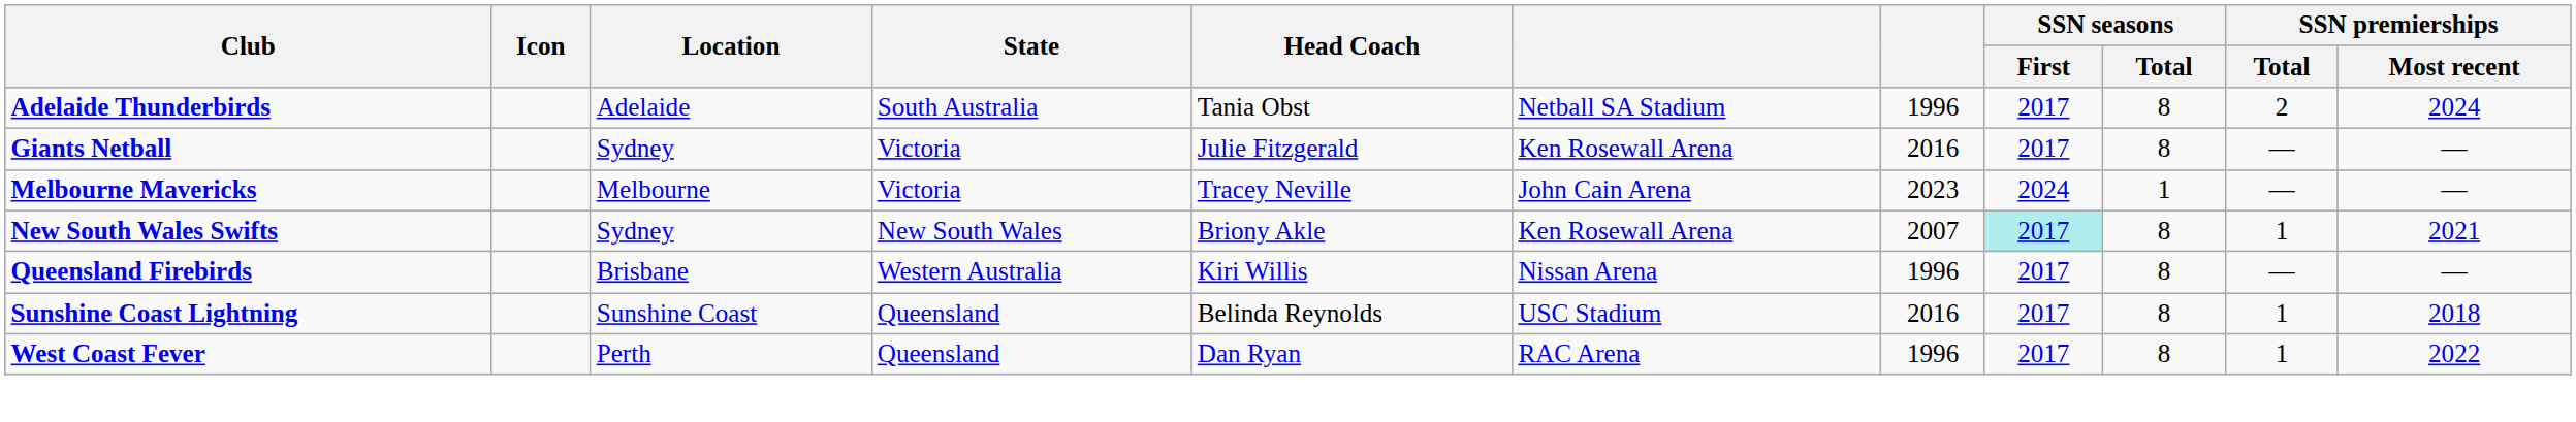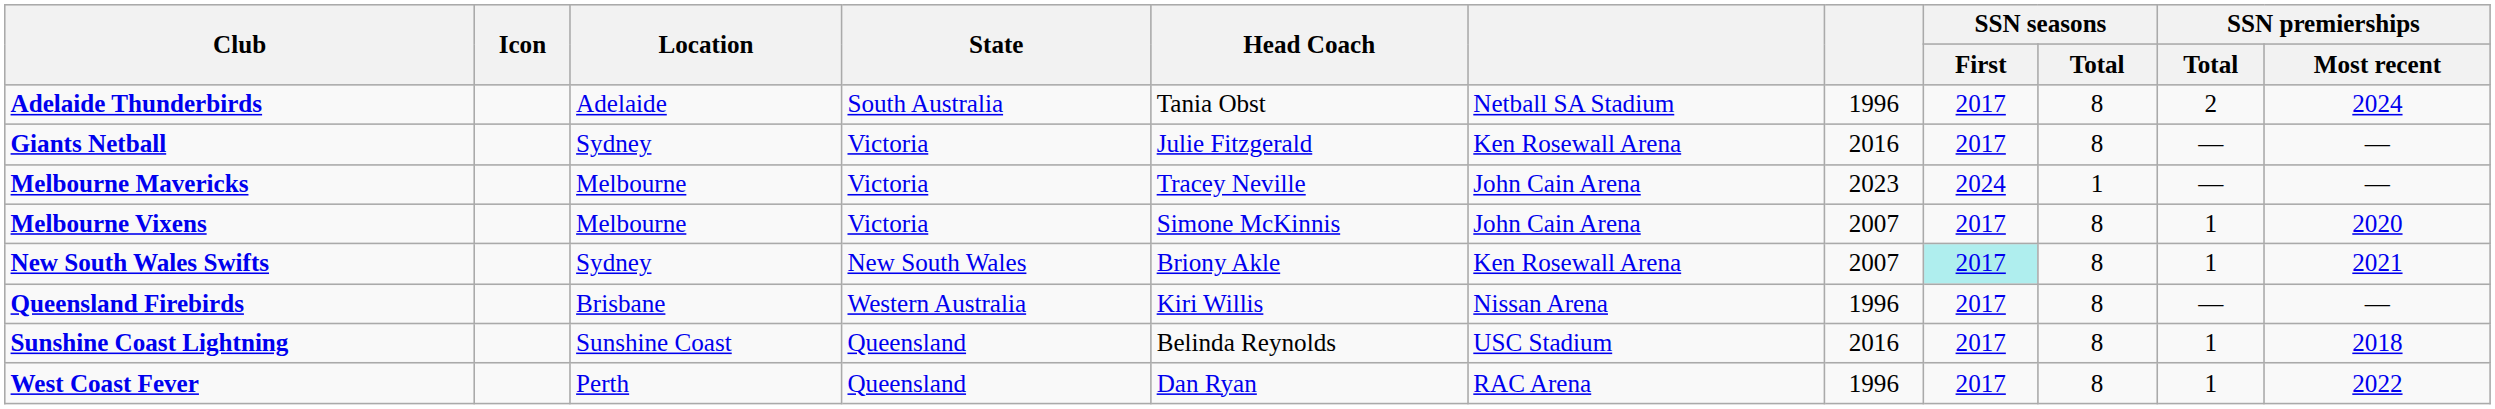 <table class="wikitable sortable" width="100%">
 <tr>
 <th rowspan="2">Club</th>
 <th rowspan="2">Icon</th>
 <th rowspan="2">Location</th>
 <th rowspan="2">State</th>
 <th rowspan="2">Head Coach</th>
 <th rowspan="2"></th>
 <th rowspan="2"></th>
 <th colspan="2">SSN seasons</th>
 <th colspan="2">SSN premierships</th>
 </tr>
 <tr>
 <th>First</th>
 <th>Total</th>
 <th>Total</th>
 <th>Most recent</th>
 </tr>
 <tr>
 <td><strong><a href='#'>Adelaide Thunderbirds</a></strong></td>
 <td style="text-align:center;"></td>
 <td><a href='#'>Adelaide</a></td>
 <td> <a href='#'>South Australia</a></td>
 <td>Tania Obst</td>
 <td><a href='#'>Netball SA Stadium</a></td>
 <td align="center">1996</td>
 <td align="center"><a href='#'>2017</a></td>
 <td align="center">8</td>
 <td style="text-align: center;">2</td>
 <td align="center"><a href='#'>2024</a></td>
 </tr>
 <tr>
 <td><strong><a href='#'>Giants Netball</a></strong></td>
 <td style="text-align:center;"></td>
 <td><a href='#'>Sydney</a></td>
 <td> <a href='#'>Victoria</a></td>
 <td><a href='#'>Julie Fitzgerald</a></td>
 <td><a href='#'>Ken Rosewall Arena</a></td>
 <td style="text-align: center;">2016</td>
 <td align="center"><a href='#'>2017</a></td>
 <td align="center">8</td>
 <td style="text-align: center;">—</td>
 <td align="center">—</td>
 </tr>
 <tr>
 <td><strong><a href='#'>Melbourne Mavericks</a></strong></td>
 <td style="text-align:center;"></td>
 <td><a href='#'>Melbourne</a></td>
 <td> <a href='#'>Victoria</a></td>
 <td><a href='#'>Tracey Neville</a></td>
 <td><a href='#'>John Cain Arena</a></td>
 <td align="center">2023</td>
 <td align="center"><a href='#'>2024</a></td>
 <td align="center">1</td>
 <td align="center">—</td>
 <td align="center">—</td>
 </tr>
 <tr>
+<td><strong><a href='#'>Melbourne Vixens</a></strong></td>
+<td style="text-align:center;"></td>
+<td><a href='#'>Melbourne</a></td>
+<td> <a href='#'>Victoria</a></td>
+<td><a href='#'>Simone McKinnis</a></td>
+<td><a href='#'>John Cain Arena</a></td>
+<td align="center">2007</td>
+<td align="center"><a href='#'>2017</a></td>
+<td align="center">8</td>
+<td style="text-align: center;">1</td>
+<td align="center"><a href='#'>2020</a></td>
+</tr>
+<tr>
 <td><strong><a href='#'>New South Wales Swifts</a></strong></td>
 <td style="text-align:center;"></td>
 <td><a href='#'>Sydney</a></td>
 <td> <a href='#'>New South Wales</a></td>
 <td><a href='#'>Briony Akle</a></td>
 <td><a href='#'>Ken Rosewall Arena</a></td>
 <td align="center">2007</td>
 <td align="center" style="background: paleturquoise;"><a href='#'>2017</a></td>
 <td align="center">8</td>
 <td style="text-align:center;">1</td>
 <td align="center"><a href='#'>2021</a></td>
 </tr>
 <tr>
 <td><strong><a href='#'>Queensland Firebirds</a></strong></td>
 <td style="text-align:center;"></td>
 <td><a href='#'>Brisbane</a></td>
 <td> <a href='#'>Western Australia</a></td>
 <td><a href='#'>Kiri Willis</a></td>
 <td><a href='#'>Nissan Arena</a></td>
 <td align="center">1996</td>
 <td align="center"><a href='#'>2017</a></td>
 <td align="center">8</td>
 <td style="text-align: center;">—</td>
 <td align="center">—</td>
 </tr>
 <tr>
 <td><strong><a href='#'>Sunshine Coast Lightning</a></strong></td>
 <td style="text-align:center;"></td>
 <td><a href='#'>Sunshine Coast</a></td>
 <td> <a href='#'>Queensland</a></td>
 <td>Belinda Reynolds</td>
 <td><a href='#'>USC Stadium</a></td>
 <td style="text-align: center;">2016</td>
 <td align="center"><a href='#'>2017</a></td>
 <td align="center">8</td>
 <td style="text-align:center;">1</td>
 <td align="center"><a href='#'>2018</a></td>
 </tr>
 <tr>
 <td><strong><a href='#'>West Coast Fever</a></strong></td>
 <td style="text-align:center;"></td>
 <td><a href='#'>Perth</a></td>
 <td> <a href='#'>Queensland</a></td>
 <td><a href='#'>Dan Ryan</a></td>
 <td><a href='#'>RAC Arena</a></td>
 <td align="center">1996</td>
 <td align="center"><a href='#'>2017</a></td>
 <td align="center">8</td>
 <td style="text-align:center;">1</td>
 <td align="center"><a href='#'>2022</a></td>
 </tr>
 </table>
